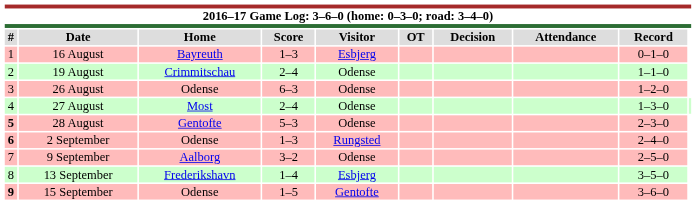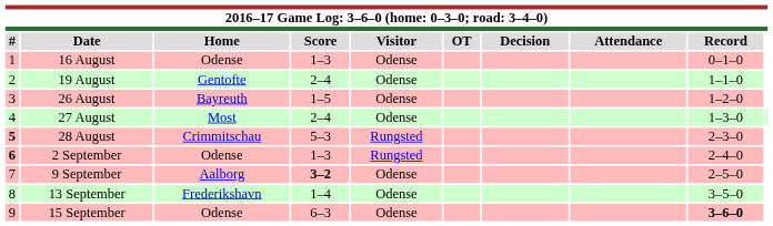 <table class="toccolours collapsible collapsed" width=70% style="clear:both; margin:1.5em auto; text-align:center;">
 <tr>
 <th colspan=10 style="background:#FFFFFF; border-top:#A52A2A 5px solid; border-bottom:#2C6D34 5px solid;">2016–17 Game Log: 3–6–0 (home: 0–3–0; road: 3–4–0)</th>
 </tr>
 <tr style="text-align:center; background:#ddd;">
 <th>#</th>
 <th>Date</th>
 <th>Home</th>
 <th>Score</th>
 <th>Visitor</th>
 <th>OT</th>
 <th>Decision</th>
 <th>Attendance</th>
 <th>Record</th>
 </tr>
 <tr style="text-align:center; background:#FFBBBB">
 <td>1</td>
 <td>16 August</td>
-<td><a href='#'>Bayreuth</a></td>
+<td>Odense</td>
 <td>1–3</td>
-<td><a href='#'>Esbjerg</a></td>
+<td>Odense</td>
 <td></td>
 <td></td>
 <td></td>
 <td>0–1–0</td>
 </tr>
 <tr style="text-align:center; background:#CCFFCC">
 <td>2</td>
 <td>19 August</td>
-<td><a href='#'>Crimmitschau</a></td>
+<td><a href='#'>Gentofte</a></td>
 <td>2–4</td>
 <td>Odense</td>
 <td></td>
 <td></td>
 <td></td>
 <td>1–1–0</td>
 </tr>
 <tr style="text-align:center; background:#FFBBBB">
 <td>3</td>
 <td>26 August</td>
-<td>Odense</td>
-<td>6–3</td>
+<td><a href='#'>Bayreuth</a></td>
+<td>1–5</td>
 <td>Odense</td>
 <td></td>
 <td></td>
 <td></td>
 <td>1–2–0</td>
 </tr>
 <tr style="text-align:center; background:#CCFFCC">
 <td>4</td>
 <td>27 August</td>
 <td><a href='#'>Most</a></td>
 <td>2–4</td>
 <td>Odense</td>
 <td></td>
 <td></td>
 <td></td>
 <td>1–3–0</td>
 <td></td>
 </tr>
 <tr style="text-align:center; background:#FFBBBB">
 <td><strong>5</strong></td>
 <td>28 August</td>
-<td><a href='#'>Gentofte</a></td>
+<td><a href='#'>Crimmitschau</a></td>
 <td>5–3</td>
-<td>Odense</td>
+<td><a href='#'>Rungsted</a></td>
 <td></td>
 <td></td>
 <td></td>
 <td>2–3–0</td>
 </tr>
 <tr style="text-align:center; background:#FFBBBB">
 <td><strong>6</strong></td>
 <td>2 September</td>
 <td>Odense</td>
 <td>1–3</td>
 <td><a href='#'>Rungsted</a></td>
 <td></td>
 <td></td>
 <td></td>
 <td>2–4–0</td>
 </tr>
 <tr style="text-align:center; background:#FFBBBB">
 <td>7</td>
 <td>9 September</td>
 <td><a href='#'>Aalborg</a></td>
-<td>3–2</td>
+<td><strong>3–2</strong></td>
 <td>Odense</td>
 <td></td>
 <td></td>
 <td></td>
 <td>2–5–0</td>
 </tr>
 <tr style="text-align:center; background:#CCFFCC">
 <td>8</td>
 <td>13 September</td>
 <td><a href='#'>Frederikshavn</a></td>
 <td>1–4</td>
-<td><a href='#'>Esbjerg</a></td>
+<td>Odense</td>
 <td></td>
 <td></td>
 <td></td>
 <td>3–5–0</td>
 </tr>
 <tr style="text-align:center; background:#FFBBBB">
-<td><strong>9</strong></td>
+<td>9</td>
 <td>15 September</td>
 <td>Odense</td>
-<td>1–5</td>
-<td><a href='#'>Gentofte</a></td>
+<td>6–3</td>
+<td>Odense</td>
 <td></td>
 <td></td>
 <td></td>
-<td>3–6–0</td>
+<td><strong>3–6–0</strong></td>
 </tr>
 </table>
